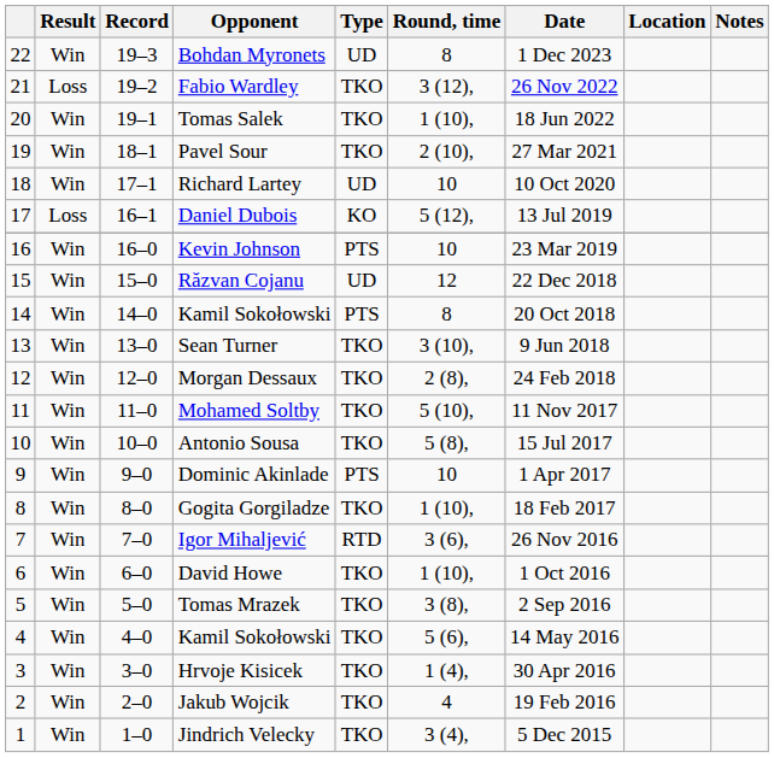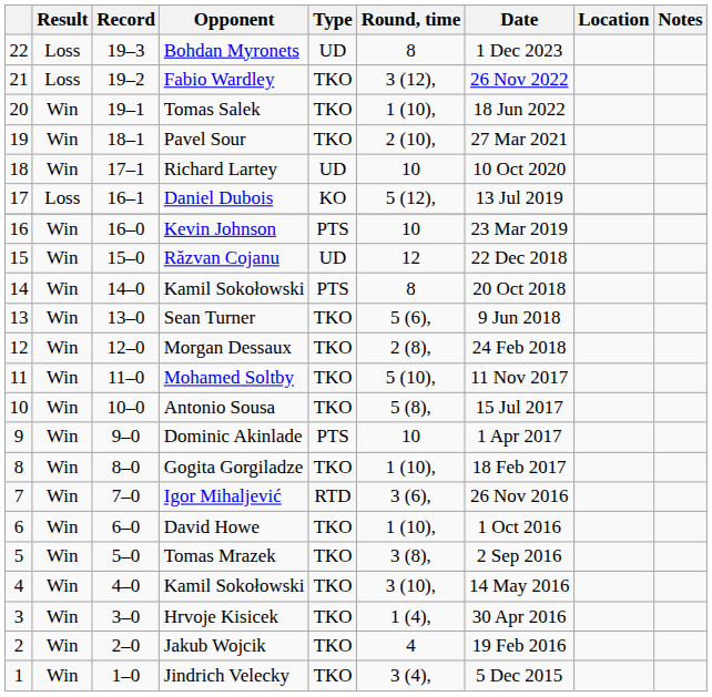 <table class="wikitable" style="text-align:center">
 <tr>
 <th></th>
 <th>Result</th>
 <th>Record</th>
 <th>Opponent</th>
 <th>Type</th>
 <th>Round, time</th>
 <th>Date</th>
 <th>Location</th>
 <th>Notes</th>
 </tr>
 <tr>
 <td>22</td>
-<td>Win</td>
+<td>Loss</td>
 <td>19–3</td>
 <td style="text-align:left;"><a href='#'>Bohdan Myronets</a></td>
 <td>UD</td>
 <td>8</td>
 <td>1 Dec 2023</td>
 <td style="text-align:left;"></td>
 <td></td>
 </tr>
 <tr>
 <td>21</td>
 <td>Loss</td>
 <td>19–2</td>
 <td style="text-align:left;"><a href='#'>Fabio Wardley</a></td>
 <td>TKO</td>
 <td>3 (12), </td>
 <td><a href='#'>26 Nov 2022</a></td>
 <td style="text-align:left;"></td>
 <td style="text-align:left;"></td>
 </tr>
 <tr>
 <td>20</td>
 <td>Win</td>
 <td>19–1</td>
 <td style="text-align:left;">Tomas Salek</td>
 <td>TKO</td>
 <td>1 (10), </td>
 <td>18 Jun 2022</td>
 <td style="text-align:left;"></td>
 <td style="text-align:left;"></td>
 </tr>
 <tr>
 <td>19</td>
 <td>Win</td>
 <td>18–1</td>
 <td style="text-align:left;">Pavel Sour</td>
 <td>TKO</td>
 <td>2 (10), </td>
 <td>27 Mar 2021</td>
 <td style="text-align:left;"></td>
 <td></td>
 </tr>
 <tr>
 <td>18</td>
 <td>Win</td>
 <td>17–1</td>
 <td style="text-align:left;">Richard Lartey</td>
 <td>UD</td>
 <td>10</td>
 <td>10 Oct 2020</td>
 <td style="text-align:left;"></td>
 <td></td>
 </tr>
 <tr>
 <td>17</td>
 <td>Loss</td>
 <td>16–1</td>
 <td style="text-align:left;"><a href='#'>Daniel Dubois</a></td>
 <td>KO</td>
 <td>5 (12), </td>
 <td>13 Jul 2019</td>
 <td style="text-align:left;"></td>
 <td style="text-align:left;"></td>
 </tr>
 <tr>
 </tr>
 <tr>
 <td>16</td>
 <td>Win</td>
 <td>16–0</td>
 <td style="text-align:left;"><a href='#'>Kevin Johnson</a></td>
 <td>PTS</td>
 <td>10</td>
 <td>23 Mar 2019</td>
 <td style="text-align:left;"></td>
 <td></td>
 </tr>
 <tr>
 <td>15</td>
 <td>Win</td>
 <td>15–0</td>
 <td style="text-align:left;"><a href='#'>Răzvan Cojanu</a></td>
 <td>UD</td>
 <td>12</td>
 <td>22 Dec 2018</td>
 <td style="text-align:left;"></td>
 <td style="text-align:left;"></td>
 </tr>
 <tr>
 <td>14</td>
 <td>Win</td>
 <td>14–0</td>
 <td style="text-align:left;">Kamil Sokołowski</td>
 <td>PTS</td>
 <td>8</td>
 <td>20 Oct 2018</td>
 <td style="text-align:left;"></td>
 <td></td>
 </tr>
 <tr>
 <td>13</td>
 <td>Win</td>
 <td>13–0</td>
 <td style="text-align:left;">Sean Turner</td>
 <td>TKO</td>
-<td>3 (10), </td>
+<td>5 (6), </td>
 <td>9 Jun 2018</td>
 <td style="text-align:left;"></td>
 <td></td>
 </tr>
 <tr>
 <td>12</td>
 <td>Win</td>
 <td>12–0</td>
 <td style="text-align:left;">Morgan Dessaux</td>
 <td>TKO</td>
 <td>2 (8), </td>
 <td>24 Feb 2018</td>
 <td style="text-align:left;"></td>
 <td></td>
 </tr>
 <tr>
 <td>11</td>
 <td>Win</td>
 <td>11–0</td>
 <td style="text-align:left;"><a href='#'>Mohamed Soltby</a></td>
 <td>TKO</td>
 <td>5 (10), </td>
 <td>11 Nov 2017</td>
 <td style="text-align:left;"></td>
 <td style="text-align:left;"></td>
 </tr>
 <tr>
 <td>10</td>
 <td>Win</td>
 <td>10–0</td>
 <td style="text-align:left;">Antonio Sousa</td>
 <td>TKO</td>
 <td>5 (8), </td>
 <td>15 Jul 2017</td>
 <td style="text-align:left;"></td>
 <td></td>
 </tr>
 <tr>
 <td>9</td>
 <td>Win</td>
 <td>9–0</td>
 <td style="text-align:left;">Dominic Akinlade</td>
 <td>PTS</td>
 <td>10</td>
 <td>1 Apr 2017</td>
 <td style="text-align:left;"></td>
 <td></td>
 </tr>
 <tr>
 <td>8</td>
 <td>Win</td>
 <td>8–0</td>
 <td style="text-align:left;">Gogita Gorgiladze</td>
 <td>TKO</td>
 <td>1 (10), </td>
 <td>18 Feb 2017</td>
 <td style="text-align:left;"></td>
 <td></td>
 </tr>
 <tr>
 <td>7</td>
 <td>Win</td>
 <td>7–0</td>
 <td style="text-align:left;"><a href='#'>Igor Mihaljević</a></td>
 <td>RTD</td>
 <td>3 (6), </td>
 <td>26 Nov 2016</td>
 <td style="text-align:left;"></td>
 <td></td>
 </tr>
 <tr>
 <td>6</td>
 <td>Win</td>
 <td>6–0</td>
 <td style="text-align:left;">David Howe</td>
 <td>TKO</td>
 <td>1 (10), </td>
 <td>1 Oct 2016</td>
 <td style="text-align:left;"></td>
 <td style="text-align:left;"></td>
 </tr>
 <tr>
 <td>5</td>
 <td>Win</td>
 <td>5–0</td>
 <td style="text-align:left;">Tomas Mrazek</td>
 <td>TKO</td>
 <td>3 (8), </td>
 <td>2 Sep 2016</td>
 <td style="text-align:left;"></td>
 <td></td>
 </tr>
 <tr>
 <td>4</td>
 <td>Win</td>
 <td>4–0</td>
 <td style="text-align:left;">Kamil Sokołowski</td>
 <td>TKO</td>
-<td>5 (6), </td>
+<td>3 (10), </td>
 <td>14 May 2016</td>
 <td style="text-align:left;"></td>
 <td></td>
 </tr>
 <tr>
 <td>3</td>
 <td>Win</td>
 <td>3–0</td>
 <td style="text-align:left;">Hrvoje Kisicek</td>
 <td>TKO</td>
 <td>1 (4), </td>
 <td>30 Apr 2016</td>
 <td style="text-align:left;"></td>
 <td></td>
 </tr>
 <tr>
 <td>2</td>
 <td>Win</td>
 <td>2–0</td>
 <td style="text-align:left;">Jakub Wojcik</td>
 <td>TKO</td>
 <td>4</td>
 <td>19 Feb 2016</td>
 <td style="text-align:left;"></td>
 <td></td>
 </tr>
 <tr>
 <td>1</td>
 <td>Win</td>
 <td>1–0</td>
 <td style="text-align:left;">Jindrich Velecky</td>
 <td>TKO</td>
 <td>3 (4), </td>
 <td>5 Dec 2015</td>
 <td style="text-align:left;"></td>
 <td></td>
 </tr>
 </table>
